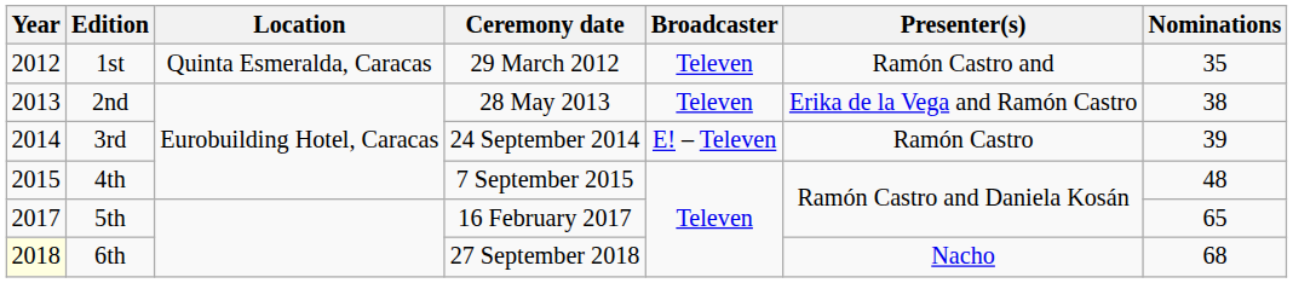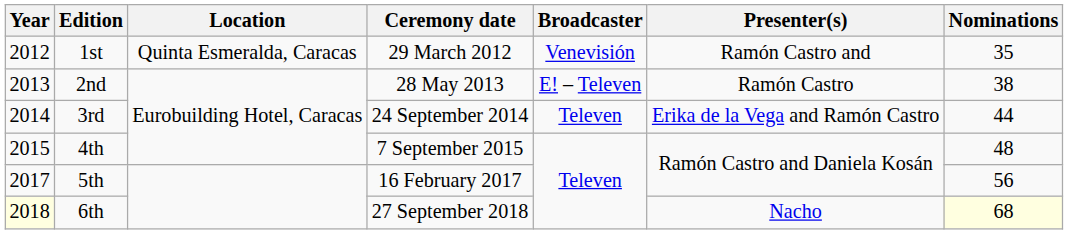 <table class="wikitable" style="text-align:center; margin:auto;">
 <tr>
 <th>Year</th>
 <th>Edition</th>
 <th>Location</th>
 <th>Ceremony date</th>
 <th>Broadcaster</th>
 <th>Presenter(s)</th>
 <th>Nominations</th>
 </tr>
 <tr>
 <td>2012</td>
 <td>1st</td>
 <td>Quinta Esmeralda, Caracas</td>
 <td>29 March 2012</td>
-<td><a href='#'>Televen</a></td>
+<td><a href='#'>Venevisión</a></td>
 <td>Ramón Castro and </td>
 <td>35</td>
 </tr>
 <tr>
 <td>2013</td>
 <td>2nd</td>
 <td rowspan="3">Eurobuilding Hotel, Caracas</td>
 <td>28 May 2013</td>
-<td><a href='#'>Televen</a></td>
-<td><a href='#'>Erika de la Vega</a> and Ramón Castro</td>
+<td><a href='#'>E!</a> – <a href='#'>Televen</a></td>
+<td>Ramón Castro</td>
 <td>38</td>
 </tr>
 <tr>
 <td>2014</td>
 <td>3rd</td>
 <td>24 September 2014</td>
-<td><a href='#'>E!</a> – <a href='#'>Televen</a></td>
-<td>Ramón Castro</td>
-<td>39</td>
+<td><a href='#'>Televen</a></td>
+<td><a href='#'>Erika de la Vega</a> and Ramón Castro</td>
+<td>44</td>
 </tr>
 <tr>
 <td>2015</td>
 <td>4th</td>
 <td>7 September 2015</td>
 <td rowspan="3"><a href='#'>Televen</a></td>
 <td rowspan="2">Ramón Castro and Daniela Kosán</td>
 <td>48</td>
 </tr>
 <tr>
 <td>2017</td>
 <td>5th</td>
 <td rowspan="2"></td>
 <td>16 February 2017</td>
-<td>65</td>
+<td>56</td>
 </tr>
 <tr>
 <td style="background: lightyellow;">2018</td>
 <td>6th</td>
 <td>27 September 2018</td>
 <td><a href='#'>Nacho</a></td>
-<td>68</td>
+<td style="background: lightyellow;">68</td>
 </tr>
 </table>
